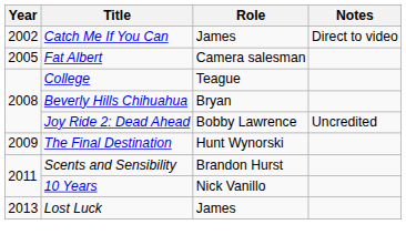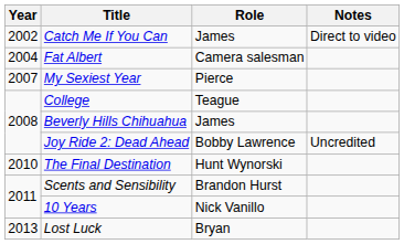 <table class="wikitable sortable">
 <tr>
 <th>Year</th>
 <th>Title</th>
 <th>Role</th>
 <th class="unsortable">Notes</th>
 </tr>
 <tr>
 <td>2002</td>
 <td><em><a href='#'>Catch Me If You Can</a></em></td>
 <td>James</td>
 <td>Direct to video</td>
 </tr>
 <tr>
-<td>2005</td>
+<td>2004</td>
 <td><em><a href='#'>Fat Albert</a></em></td>
 <td>Camera salesman</td>
+<td></td>
+</tr>
+<tr>
+<td>2007</td>
+<td><em><a href='#'>My Sexiest Year</a></em></td>
+<td>Pierce</td>
 <td></td>
 </tr>
 <tr>
 <td rowspan="3">2008</td>
 <td><em><a href='#'>College</a></em></td>
 <td>Teague</td>
 <td></td>
 </tr>
 <tr>
 <td><em><a href='#'>Beverly Hills Chihuahua</a></em></td>
-<td>Bryan</td>
+<td>James</td>
 <td></td>
 </tr>
 <tr>
 <td><em><a href='#'>Joy Ride 2: Dead Ahead</a></em></td>
 <td>Bobby Lawrence</td>
 <td>Uncredited</td>
 </tr>
 <tr>
-<td>2009</td>
+<td>2010</td>
 <td><em><a href='#'>The Final Destination</a></em></td>
 <td>Hunt Wynorski</td>
 <td></td>
 </tr>
 <tr>
 <td rowspan="2">2011</td>
 <td><em>Scents and Sensibility</em></td>
 <td>Brandon Hurst</td>
 <td></td>
 </tr>
 <tr>
 <td><em><a href='#'>10 Years</a></em></td>
 <td>Nick Vanillo</td>
 <td></td>
 </tr>
 <tr>
 <td>2013</td>
 <td><em>Lost Luck</em></td>
-<td>James</td>
+<td>Bryan</td>
 <td></td>
 </tr>
 </table>
